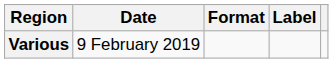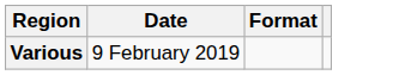 <table class="wikitable plainrowheaders">
 <tr>
 <th scope="col">Region</th>
 <th scope="col">Date</th>
 <th scope="col">Format</th>
-<th scope="col">Label</th>
 <th scope="col"></th>
 </tr>
 <tr>
 <th scope="row">Various</th>
 <td>9 February 2019</td>
 <td></td>
-<td></td>
 <td align="center"></td>
 </tr>
 </table>
